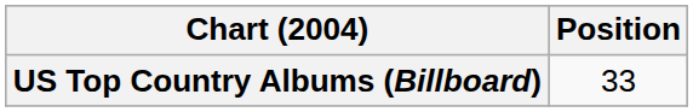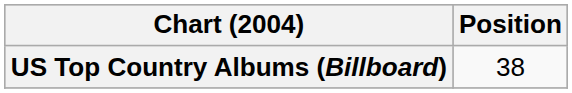 <table class="wikitable plainrowheaders" style="text-align:center">
 <tr>
 <th scope="col">Chart (2004)</th>
 <th scope="col">Position</th>
 </tr>
 <tr>
 <th scope="row">US Top Country Albums (<em>Billboard</em>)</th>
-<td>33</td>
+<td>38</td>
 </tr>
 </table>
